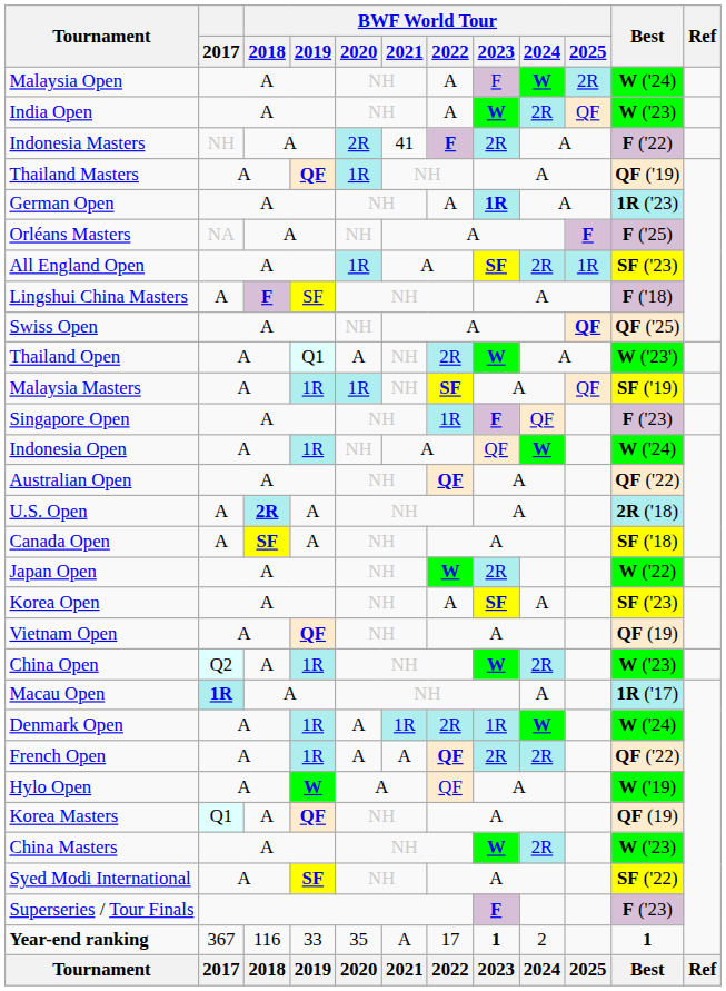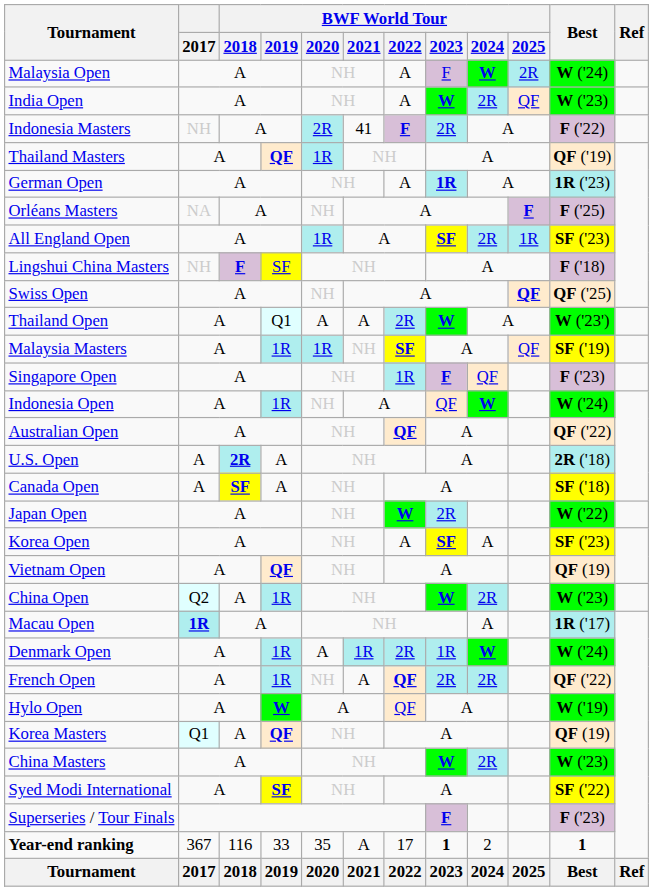 <table class="wikitable" style="font-size: 90%; text-align:center">
 <tr>
 <th rowspan="2">Tournament</th>
 <th colspan="1"></th>
 <th colspan="8"><a href='#'>BWF World Tour</a></th>
 <th rowspan="2">Best</th>
 <th rowspan="2">Ref</th>
 </tr>
 <tr>
 <th>2017</th>
 <th><a href='#'>2018</a></th>
 <th><a href='#'>2019</a></th>
 <th><a href='#'>2020</a></th>
 <th><a href='#'>2021</a></th>
 <th><a href='#'>2022</a></th>
 <th><a href='#'>2023</a></th>
 <th><a href='#'>2024</a></th>
 <th><a href='#'>2025</a></th>
 </tr>
 <tr>
 <td align=left><a href='#'>Malaysia Open</a></td>
 <td colspan="3">A</td>
 <td colspan="2" style=color:#ccc>NH</td>
 <td>A</td>
 <td bgcolor=D8BFD8><a href='#'>F</a></td>
 <td bgcolor=00FF00><strong><a href='#'>W</a></strong></td>
 <td bgcolor=AFEEEE><a href='#'>2R</a></td>
 <td bgcolor=00FF00><strong>W</strong> ('24)</td>
 <td></td>
 </tr>
 <tr>
 <td align=left><a href='#'>India Open</a></td>
 <td colspan="3">A</td>
 <td colspan="2" style=color:#ccc>NH</td>
 <td>A</td>
 <td bgcolor=00FF00><strong><a href='#'>W</a></strong></td>
 <td bgcolor=AFEEEE><a href='#'>2R</a></td>
 <td bgcolor=FFEBCD><a href='#'>QF</a></td>
 <td bgcolor=00FF00><strong>W</strong> ('23)</td>
 <td></td>
 </tr>
 <tr>
 <td align=left><a href='#'>Indonesia Masters</a></td>
 <td style=color:#ccc>NH</td>
 <td colspan="2">A</td>
 <td bgcolor=AFEEEE><a href='#'>2R</a></td>
 <td 2021;>41</td>
 <td bgcolor=D8BFD8><strong><a href='#'>F</a></strong></td>
 <td bgcolor=AFEEEE><a href='#'>2R</a></td>
 <td colspan="2">A</td>
 <td bgcolor=D8BFD8><strong>F</strong> ('22)</td>
 <td></td>
 </tr>
 <tr>
 <td align=left><a href='#'>Thailand Masters</a></td>
 <td colspan="2">A</td>
 <td bgcolor=FFEBCD><strong><a href='#'>QF</a></strong></td>
 <td bgcolor=AFEEEE><a href='#'>1R</a></td>
 <td colspan="2" style=color:#ccc>NH</td>
 <td colspan="3">A</td>
 <td bgcolor=FFEBCD><strong>QF</strong> ('19)</td>
 </tr>
 <tr>
 <td align=left><a href='#'>German Open</a></td>
 <td colspan="3">A</td>
 <td colspan="2" style=color:#ccc>NH</td>
 <td>A</td>
 <td bgcolor=AFEEEE><strong><a href='#'>1R</a></strong></td>
 <td colspan="2">A</td>
 <td bgcolor=AFEEEE><strong>1R</strong> ('23)</td>
 </tr>
 <tr>
 <td align=left><a href='#'>Orléans Masters</a></td>
 <td style=color:#ccc>NA</td>
 <td colspan="2">A</td>
 <td style=color:#ccc>NH</td>
 <td colspan="4">A</td>
 <td bgcolor=D8BFD8><strong><a href='#'>F</a></strong></td>
 <td bgcolor=D8BFD8><strong>F</strong> ('25)</td>
 </tr>
 <tr>
 <td align=left><a href='#'>All England Open</a></td>
 <td colspan="3">A</td>
 <td bgcolor=AFEEEE><a href='#'>1R</a></td>
 <td colspan="2">A</td>
 <td bgcolor=FFFF00><strong><a href='#'>SF</a></strong></td>
 <td bgcolor=AFEEEE><a href='#'>2R</a></td>
 <td bgcolor=AFEEEE><a href='#'>1R</a></td>
 <td bgcolor=FFFF00><strong>SF</strong> ('23)</td>
 </tr>
 <tr>
 <td align=left><a href='#'>Lingshui China Masters</a></td>
-<td>A</td>
+<td style=color:#ccc>NH</td>
 <td bgcolor=D8BFD8><strong><a href='#'>F</a></strong></td>
 <td bgcolor=FFFF00><a href='#'>SF</a></td>
 <td colspan="3" style=color:#ccc>NH</td>
 <td colspan="3">A</td>
 <td bgcolor=D8BFD8><strong>F</strong> ('18)</td>
 </tr>
 <tr>
 <td align=left><a href='#'>Swiss Open</a></td>
 <td colspan="3">A</td>
 <td style=color:#ccc>NH</td>
 <td colspan="4">A</td>
 <td bgcolor=FFEBCD><strong><a href='#'>QF</a></strong></td>
 <td bgcolor=FFEBCD><strong>QF</strong> ('25)</td>
 </tr>
 <tr>
 <td align=left><a href='#'>Thailand Open</a></td>
 <td colspan="2">A</td>
 <td bgcolor=E0FFFF>Q1</td>
 <td>A</td>
-<td style=color:#ccc>NH</td>
+<td>A</td>
 <td bgcolor=AFEEEE><a href='#'>2R</a></td>
 <td bgcolor=00FF00><strong><a href='#'>W</a></strong></td>
 <td colspan="2">A</td>
 <td bgcolor=00FF00><strong>W</strong> ('23')</td>
 <td></td>
 </tr>
 <tr>
 <td align=left><a href='#'>Malaysia Masters</a></td>
 <td colspan="2">A</td>
 <td bgcolor=AFEEEE><a href='#'>1R</a></td>
 <td bgcolor=AFEEEE><a href='#'>1R</a></td>
 <td style=color:#ccc>NH</td>
 <td bgcolor=FFFF00><strong><a href='#'>SF</a></strong></td>
 <td colspan="2">A</td>
 <td bgcolor=FFEBCD><a href='#'>QF</a></td>
 <td bgcolor=FFFF00><strong>SF</strong> ('19)</td>
 <td></td>
 </tr>
 <tr>
 <td align=left><a href='#'>Singapore Open</a></td>
 <td colspan="3">A</td>
 <td colspan="2" style=color:#ccc>NH</td>
 <td bgcolor=AFEEEE><a href='#'>1R</a></td>
 <td bgcolor=D8BFD8><strong><a href='#'>F</a></strong></td>
 <td bgcolor=FFEBCD><a href='#'>QF</a></td>
 <td></td>
 <td bgcolor=D8BFD8><strong>F</strong> ('23)</td>
 <td></td>
 </tr>
 <tr>
 <td align=left><a href='#'>Indonesia Open</a></td>
 <td colspan="2">A</td>
 <td bgcolor=AFEEEE><a href='#'>1R</a></td>
 <td style=color:#ccc>NH</td>
 <td colspan="2">A</td>
 <td bgcolor=FFEBCD><a href='#'>QF</a></td>
 <td bgcolor=00FF00><strong><a href='#'>W</a></strong></td>
 <td></td>
 <td bgcolor=00FF00><strong>W</strong> ('24)</td>
 </tr>
 <tr>
 <td align=left><a href='#'>Australian Open</a></td>
 <td colspan="3">A</td>
 <td colspan="2" style=color:#ccc>NH</td>
 <td bgcolor=FFEBCD><strong><a href='#'>QF</a></strong></td>
 <td colspan="2">A</td>
 <td></td>
 <td bgcolor=FFEBCD><strong>QF</strong> ('22)</td>
 </tr>
 <tr>
 <td align=left><a href='#'>U.S. Open</a></td>
 <td>A</td>
 <td bgcolor=AFEEEE><strong><a href='#'>2R</a></strong></td>
 <td>A</td>
 <td colspan="3" style=color:#ccc>NH</td>
 <td colspan="2">A</td>
 <td></td>
 <td bgcolor=AFEEEE><strong>2R</strong> ('18)</td>
 </tr>
 <tr>
 <td align=left><a href='#'>Canada Open</a></td>
 <td>A</td>
 <td bgcolor=FFFF00><strong><a href='#'>SF</a></strong></td>
 <td>A</td>
 <td colspan="2" style=color:#ccc>NH</td>
 <td colspan="3">A</td>
 <td></td>
 <td bgcolor=FFFF00><strong>SF</strong> ('18)</td>
 </tr>
 <tr>
 <td align=left><a href='#'>Japan Open</a></td>
 <td colspan="3">A</td>
 <td colspan="2" style=color:#ccc>NH</td>
 <td bgcolor=00FF00><a href='#'><strong>W</strong></a></td>
 <td bgcolor=AFEEEE><a href='#'>2R</a></td>
 <td><a href='#'></a></td>
 <td></td>
 <td bgcolor=00FF00><strong>W</strong> ('22)</td>
 <td></td>
 </tr>
 <tr>
 <td align=left><a href='#'>Korea Open</a></td>
 <td colspan="3">A</td>
 <td colspan="2" style=color:#ccc>NH</td>
 <td>A</td>
 <td bgcolor=FFFF00><strong><a href='#'>SF</a></strong></td>
 <td>A</td>
 <td></td>
 <td bgcolor=FFFF00><strong>SF</strong> ('23)</td>
 </tr>
 <tr>
 <td align=left><a href='#'>Vietnam Open</a></td>
 <td colspan="2">A</td>
 <td bgcolor=FFEBCD><strong><a href='#'>QF</a></strong></td>
 <td colspan="2" style=color:#ccc>NH</td>
 <td colspan="3">A</td>
 <td></td>
 <td bgcolor=FFEBCD><strong>QF</strong> (19)</td>
 </tr>
 <tr>
 <td align=left><a href='#'>China Open</a></td>
 <td bgcolor=E0FFFF>Q2</td>
 <td>A</td>
 <td bgcolor=AFEEEE><a href='#'>1R</a></td>
 <td colspan="3" style=color:#ccc>NH</td>
 <td bgcolor=00FF00><a href='#'><strong>W</strong></a></td>
 <td bgcolor=AFEEEE><a href='#'>2R</a></td>
 <td></td>
 <td bgcolor=00FF00><strong>W</strong> ('23)</td>
 <td></td>
 </tr>
 <tr>
 <td align=left><a href='#'>Macau Open</a></td>
 <td bgcolor=AFEEEE><strong><a href='#'>1R</a></strong></td>
 <td colspan="2">A</td>
 <td colspan="4" style=color:#ccc>NH</td>
 <td>A</td>
 <td></td>
 <td bgcolor=AFEEEE><strong>1R</strong> ('17)</td>
 </tr>
 <tr>
 <td align=left><a href='#'>Denmark Open</a></td>
 <td colspan="2">A</td>
 <td bgcolor=AFEEEE><a href='#'>1R</a></td>
 <td>A</td>
 <td bgcolor=AFEEEE><a href='#'>1R</a></td>
 <td bgcolor=AFEEEE><a href='#'>2R</a></td>
 <td bgcolor=AFEEEE><a href='#'>1R</a></td>
 <td bgcolor=00FF00><strong><a href='#'>W</a></strong></td>
 <td></td>
 <td bgcolor=00FF00><strong>W</strong> ('24)</td>
 </tr>
 <tr>
 <td align=left><a href='#'>French Open</a></td>
 <td colspan="2">A</td>
 <td bgcolor=AFEEEE><a href='#'>1R</a></td>
-<td>A</td>
+<td style=color:#ccc>NH</td>
 <td>A</td>
 <td bgcolor=FFEBCD><strong><a href='#'>QF</a></strong></td>
 <td bgcolor=AFEEEE><a href='#'>2R</a></td>
 <td bgcolor=AFEEEE><a href='#'>2R</a></td>
 <td></td>
 <td bgcolor=FFEBCD><strong>QF</strong> ('22)</td>
 </tr>
 <tr>
 <td align=left><a href='#'>Hylo Open</a></td>
 <td colspan="2">A</td>
 <td bgcolor=00FF00><strong><a href='#'>W</a></strong></td>
 <td colspan="2">A</td>
 <td bgcolor=FFEBCD><a href='#'>QF</a></td>
 <td colspan="2">A</td>
 <td></td>
 <td bgcolor=00FF00><strong>W</strong> ('19)</td>
 </tr>
 <tr>
 <td align=left><a href='#'>Korea Masters</a></td>
 <td bgcolor=E0FFFF>Q1</td>
 <td>A</td>
 <td bgcolor=FFEBCD><strong><a href='#'>QF</a></strong></td>
 <td colspan="2" style=color:#ccc>NH</td>
 <td colspan="3">A</td>
 <td></td>
 <td bgcolor=FFEBCD><strong>QF</strong> (19)</td>
 </tr>
 <tr>
 <td align=left><a href='#'>China Masters</a></td>
 <td colspan="3">A</td>
 <td colspan="3" style=color:#ccc>NH</td>
 <td bgcolor=00FF00><strong><a href='#'>W</a></strong></td>
 <td bgcolor=AFEEEE><a href='#'>2R</a></td>
 <td></td>
 <td bgcolor=00FF00><strong>W</strong> ('23)</td>
 </tr>
 <tr>
 <td align=left><a href='#'>Syed Modi International</a></td>
 <td colspan="2">A</td>
 <td bgcolor=FFFF00><strong><a href='#'>SF</a></strong></td>
 <td colspan="2" style=color:#ccc>NH</td>
 <td colspan="3">A</td>
 <td></td>
 <td bgcolor=FFFF00><strong>SF</strong> ('22)</td>
 </tr>
 <tr>
 <td align=left><a href='#'>Superseries</a> / <a href='#'>Tour Finals</a></td>
 <td colspan="6"></td>
 <td bgcolor=D8BFD8><strong><a href='#'>F</a></strong></td>
 <td 2024;></td>
 <td></td>
 <td bgcolor=D8BFD8><strong>F</strong> ('23)</td>
 </tr>
 <tr>
 <td align=left><strong>Year-end ranking</strong></td>
 <td 2017;>367</td>
 <td 2018;>116</td>
 <td 2019;>33</td>
 <td 2020;>35</td>
 <td>A</td>
 <td 2022;>17</td>
 <td 2023;><strong>1</strong></td>
 <td 2024;>2</td>
 <td 2025;></td>
 <td Best;><strong>1</strong></td>
 </tr>
 <tr>
 <th>Tournament</th>
 <th>2017</th>
 <th>2018</th>
 <th>2019</th>
 <th>2020</th>
 <th>2021</th>
 <th>2022</th>
 <th>2023</th>
 <th>2024</th>
 <th>2025</th>
 <th>Best</th>
 <th>Ref</th>
 </tr>
 </table>
